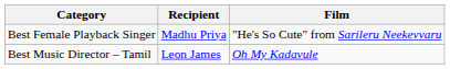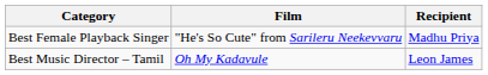 <table class="wikitable">
 <tr>
 <th>Category</th>
+<th>Film</th>
 <th>Recipient</th>
-<th>Film</th>
 </tr>
 <tr>
 <td>Best Female Playback Singer</td>
+<td>"He's So Cute" from <em><a href='#'>Sarileru Neekevvaru</a></em></td>
 <td><a href='#'>Madhu Priya</a></td>
-<td>"He's So Cute" from <em><a href='#'>Sarileru Neekevvaru</a></em></td>
 </tr>
 <tr>
 <td>Best Music Director – Tamil</td>
+<td><em><a href='#'>Oh My Kadavule</a></em></td>
 <td><a href='#'>Leon James</a></td>
-<td><em><a href='#'>Oh My Kadavule</a></em></td>
 </tr>
 </table>
